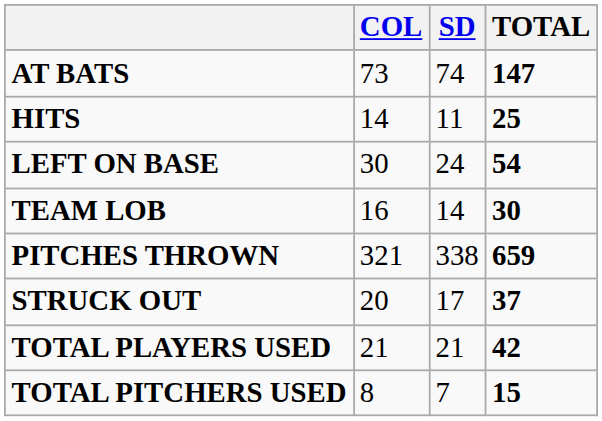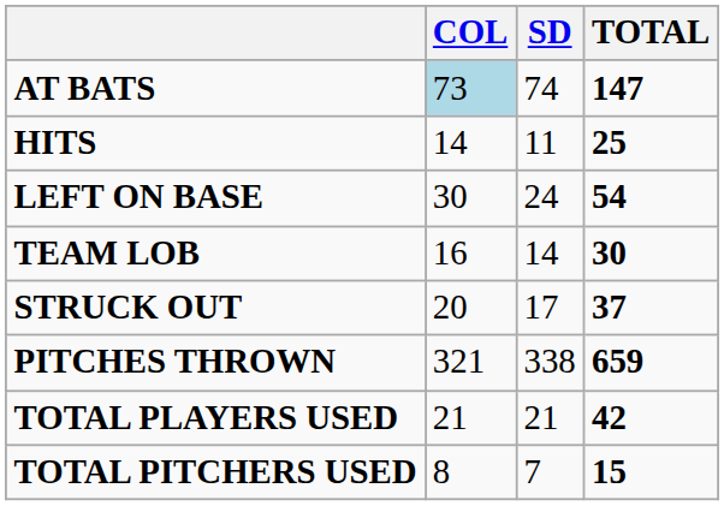 <table class="wikitable">
 <tr>
 <th></th>
 <th><strong><a href='#'>COL</a></strong></th>
 <th><strong><a href='#'>SD</a></strong></th>
 <th>TOTAL</th>
 </tr>
 <tr>
 <td><strong>AT BATS</strong></td>
-<td>73</td>
+<td style="background: lightblue;">73</td>
 <td>74</td>
 <td><strong>147</strong></td>
 </tr>
 <tr>
 <td><strong>HITS</strong></td>
 <td>14</td>
 <td>11</td>
 <td><strong>25</strong></td>
 </tr>
 <tr>
 <td><strong>LEFT ON BASE</strong></td>
 <td>30</td>
 <td>24</td>
 <td><strong>54</strong></td>
 </tr>
 <tr>
 <td><strong>TEAM LOB</strong></td>
 <td>16</td>
 <td>14</td>
 <td><strong>30</strong></td>
 </tr>
 <tr>
+<td><strong>STRUCK OUT</strong></td>
+<td>20</td>
+<td>17</td>
+<td><strong>37</strong></td>
+</tr>
+<tr>
 <td><strong>PITCHES THROWN</strong></td>
 <td>321</td>
 <td>338</td>
 <td><strong>659</strong></td>
-</tr>
-<tr>
-<td><strong>STRUCK OUT</strong></td>
-<td>20</td>
-<td>17</td>
-<td><strong>37</strong></td>
 </tr>
 <tr>
 <td><strong>TOTAL PLAYERS USED</strong></td>
 <td>21</td>
 <td>21</td>
 <td><strong>42</strong></td>
 </tr>
 <tr>
 <td><strong>TOTAL PITCHERS USED</strong></td>
 <td>8</td>
 <td>7</td>
 <td><strong>15</strong></td>
 </tr>
 </table>
